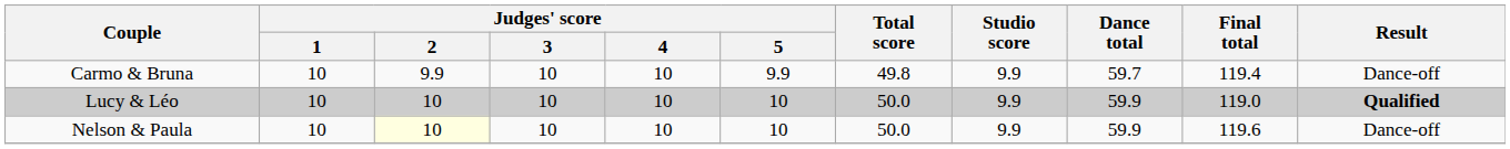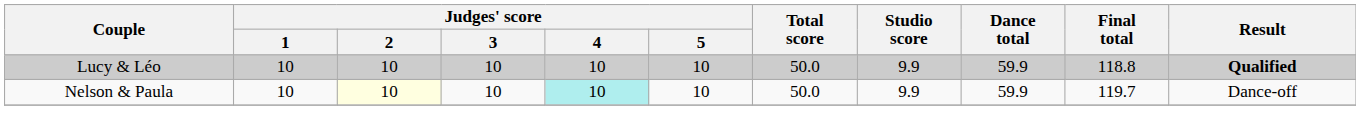 <table class="wikitable" style="font-size:100%; line-height:16px; text-align:center" width="100%">
 <tr>
 <th rowspan=2 width="11.0%">Couple</th>
 <th colspan=5 width="25.0%">Judges' score</th>
 <th rowspan=2 width="05.0%">Total<br>score</th>
 <th rowspan=2 width="05.0%">Studio<br>score</th>
 <th rowspan=2 width="05.0%">Dance<br>total</th>
 <th rowspan=2 width="05.0%">Final<br>total</th>
 <th rowspan=2 width="09.0%">Result</th>
 </tr>
 <tr>
 <th width="05.0%">1</th>
 <th width="05.0%">2</th>
 <th width="05.0%">3</th>
 <th width="05.0%">4</th>
 <th width="05.0%">5</th>
 </tr>
-<tr>
-<td>Carmo & Bruna</td>
-<td>10</td>
-<td>9.9</td>
-<td>10</td>
-<td>10</td>
-<td>9.9</td>
-<td>49.8</td>
-<td>9.9</td>
-<td>59.7</td>
-<td>119.4</td>
-<td>Dance-off</td>
-</tr>
 <tr bgcolor=CCCCCC>
 <td>Lucy & Léo</td>
 <td>10</td>
 <td>10</td>
 <td>10</td>
 <td>10</td>
 <td>10</td>
 <td>50.0</td>
 <td>9.9</td>
 <td>59.9</td>
-<td>119.0</td>
+<td>118.8</td>
 <td><strong>Qualified</strong></td>
 </tr>
 <tr>
 <td>Nelson & Paula</td>
 <td>10</td>
 <td style="background: lightyellow;">10</td>
 <td>10</td>
-<td>10</td>
+<td style="background: paleturquoise;">10</td>
 <td>10</td>
 <td>50.0</td>
 <td>9.9</td>
 <td>59.9</td>
-<td>119.6</td>
+<td>119.7</td>
 <td>Dance-off</td>
 </tr>
 <tr>
 </tr>
 </table>
